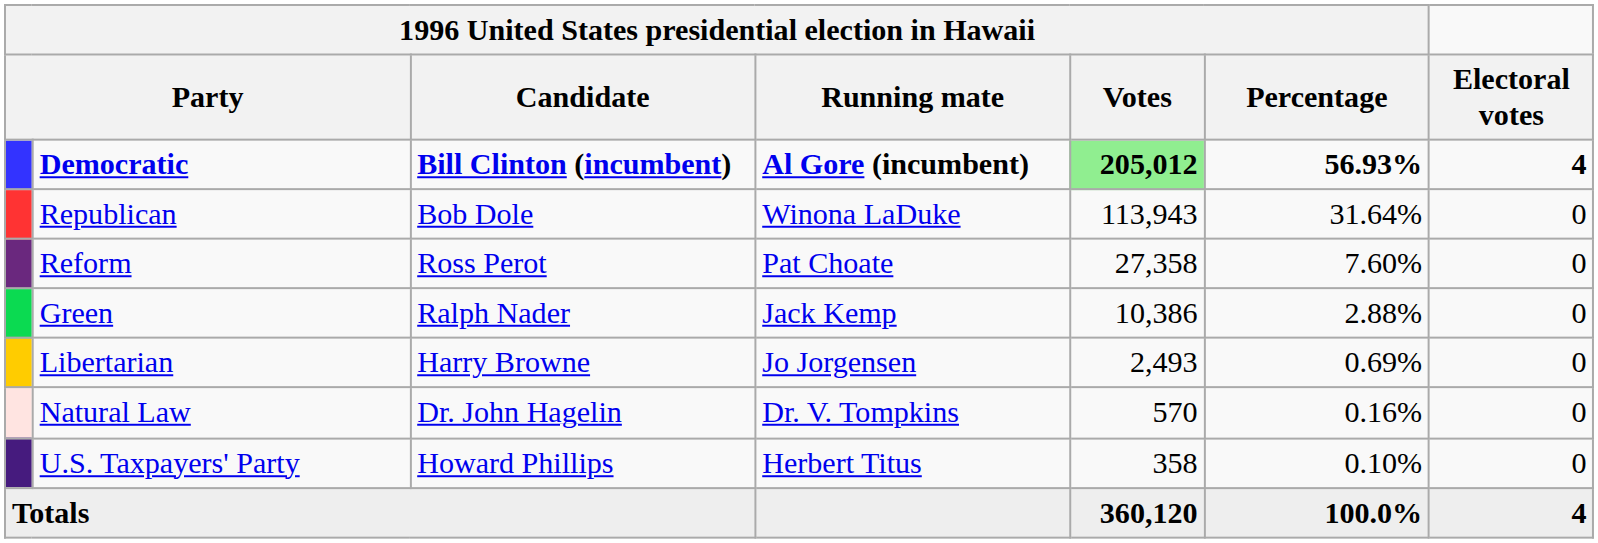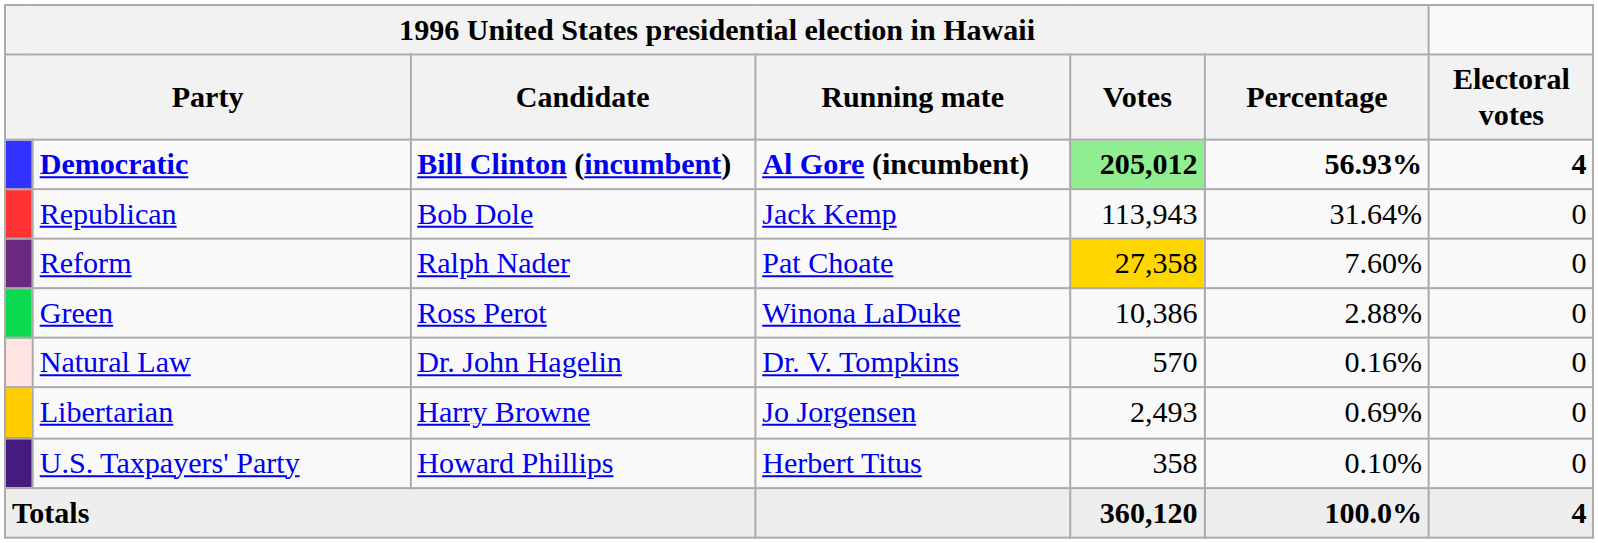 <table class="wikitable" style="font-size: 95%;">
 <tr>
 <th colspan="6">1996 United States presidential election in Hawaii</th>
 </tr>
 <tr>
 <th colspan="2" style="width: 13em">Party</th>
 <th style="width: 11em">Candidate</th>
 <th style="width: 10em">Running mate</th>
 <th style="width: 4em">Votes</th>
 <th style="width: 7em">Percentage</th>
 <th style="width: 5em">Electoral votes</th>
 </tr>
 <tr>
 <th style="background-color:#3333FF; width: 3px"></th>
 <td style="width: 130px"><strong><a href='#'>Democratic</a></strong></td>
 <td><strong><a href='#'>Bill Clinton</a> (<a href='#'>incumbent</a>)</strong></td>
 <td><strong><a href='#'>Al Gore</a></strong> <strong>(incumbent)</strong></td>
 <td align="right" style="background: lightgreen;"><strong>205,012</strong></td>
 <td align="right"><strong>56.93%</strong></td>
 <td align="right"><strong>4</strong></td>
 </tr>
 <tr>
 <th style="background-color:#FF3333; width: 3px"></th>
 <td style="width: 130px"><a href='#'>Republican</a></td>
 <td><a href='#'>Bob Dole</a></td>
-<td><a href='#'>Winona LaDuke</a></td>
+<td><a href='#'>Jack Kemp</a></td>
 <td align="right">113,943</td>
 <td align="right">31.64%</td>
 <td align="right">0</td>
 </tr>
 <tr>
 <th style="background-color:#6A287E; width: 3px"></th>
 <td style="width: 130px"><a href='#'>Reform</a></td>
-<td><a href='#'>Ross Perot</a></td>
+<td><a href='#'>Ralph Nader</a></td>
 <td><a href='#'>Pat Choate</a></td>
-<td align="right">27,358</td>
+<td align="right" style="background: gold;">27,358</td>
 <td align="right">7.60%</td>
 <td align="right">0</td>
 </tr>
 <tr>
 <th style="background-color:#0BDA51; width: 3px"></th>
 <td style="width: 130px"><a href='#'>Green</a></td>
-<td><a href='#'>Ralph Nader</a></td>
-<td><a href='#'>Jack Kemp</a></td>
+<td><a href='#'>Ross Perot</a></td>
+<td><a href='#'>Winona LaDuke</a></td>
 <td align="right">10,386</td>
 <td align="right">2.88%</td>
+<td align="right">0</td>
+</tr>
+<tr>
+<th style="background-color:#ffe4e1; width: 3px"></th>
+<td style="width: 130px"><a href='#'>Natural Law</a></td>
+<td><a href='#'>Dr. John Hagelin</a></td>
+<td><a href='#'>Dr. V. Tompkins</a></td>
+<td align="right">570</td>
+<td align="right">0.16%</td>
 <td align="right">0</td>
 </tr>
 <tr>
 <th style="background-color:#FFCC00; width: 3px"></th>
 <td style="width: 130px"><a href='#'>Libertarian</a></td>
 <td><a href='#'>Harry Browne</a></td>
 <td><a href='#'>Jo Jorgensen</a></td>
 <td align="right">2,493</td>
 <td align="right">0.69%</td>
-<td align="right">0</td>
-</tr>
-<tr>
-<th style="background-color:#ffe4e1; width: 3px"></th>
-<td style="width: 130px"><a href='#'>Natural Law</a></td>
-<td><a href='#'>Dr. John Hagelin</a></td>
-<td><a href='#'>Dr. V. Tompkins</a></td>
-<td align="right">570</td>
-<td align="right">0.16%</td>
 <td align="right">0</td>
 </tr>
 <tr>
 <th style="background-color:#461B7E; width: 3px"></th>
 <td style="width: 130px"><a href='#'>U.S. Taxpayers' Party</a></td>
 <td><a href='#'>Howard Phillips</a></td>
 <td><a href='#'>Herbert Titus</a></td>
 <td align="right">358</td>
 <td align="right">0.10%</td>
 <td align="right">0</td>
 </tr>
 <tr bgcolor="#EEEEEE">
 <td colspan="3" align="left"><strong>Totals</strong></td>
 <td></td>
 <td align="right"><strong>360,120</strong></td>
 <td align="right"><strong>100.0%</strong></td>
 <td align="right"><strong>4</strong></td>
 </tr>
 </table>
